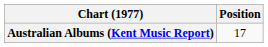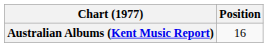 <table class="wikitable sortable plainrowheaders">
 <tr>
 <th scope="col">Chart (1977)</th>
 <th scope="col">Position</th>
 </tr>
 <tr>
 <th scope="row">Australian Albums (<a href='#'>Kent Music Report</a>)</th>
-<td align="center">17</td>
+<td align="center">16</td>
 </tr>
 </table>
